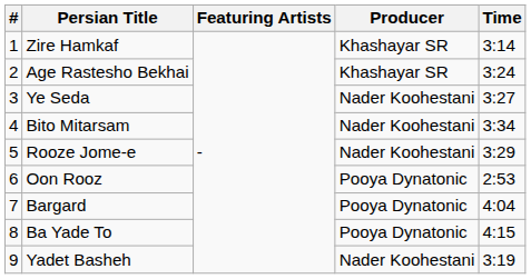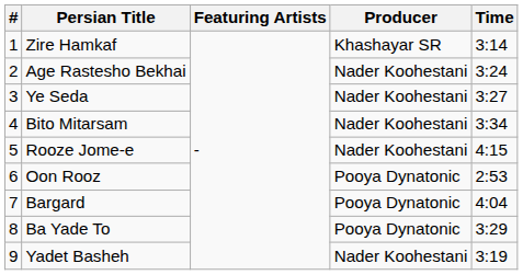 <table class="wikitable">
 <tr>
 <th>#</th>
 <th>Persian Title</th>
 <th>Featuring Artists</th>
 <th>Producer</th>
 <th>Time</th>
 </tr>
 <tr>
 <td>1</td>
 <td>Zire Hamkaf</td>
 <td rowspan="9">-</td>
 <td>Khashayar SR</td>
 <td>3:14</td>
 </tr>
 <tr>
 <td>2</td>
 <td>Age Rastesho Bekhai</td>
-<td>Khashayar SR</td>
+<td>Nader Koohestani</td>
 <td>3:24</td>
 </tr>
 <tr>
 <td>3</td>
 <td>Ye Seda</td>
 <td>Nader Koohestani</td>
 <td>3:27</td>
 </tr>
 <tr>
 <td>4</td>
 <td>Bito Mitarsam</td>
 <td>Nader Koohestani</td>
 <td>3:34</td>
 </tr>
 <tr>
 <td>5</td>
 <td>Rooze Jome-e</td>
 <td>Nader Koohestani</td>
-<td>3:29</td>
+<td>4:15</td>
 </tr>
 <tr>
 <td>6</td>
 <td>Oon Rooz</td>
 <td>Pooya Dynatonic</td>
 <td>2:53</td>
 </tr>
 <tr>
 <td>7</td>
 <td>Bargard</td>
 <td>Pooya Dynatonic</td>
 <td>4:04</td>
 </tr>
 <tr>
 <td>8</td>
 <td>Ba Yade To</td>
 <td>Pooya Dynatonic</td>
-<td>4:15</td>
+<td>3:29</td>
 </tr>
 <tr>
 <td>9</td>
 <td>Yadet Basheh</td>
 <td>Nader Koohestani</td>
 <td>3:19</td>
 </tr>
 </table>
